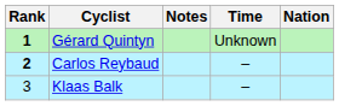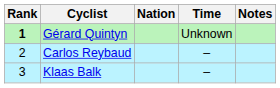 <table class="wikitable sortable" style="text-align:center">
 <tr>
 <th>Rank</th>
 <th>Cyclist</th>
+<th>Nation</th>
+<th>Time</th>
 <th>Notes</th>
-<th>Time</th>
-<th>Nation</th>
 </tr>
 <tr bgcolor=bbf3bb>
 <td><strong>1</strong></td>
 <td align=left data-sort-value="Quintyn, Gérard"><a href='#'>Gérard Quintyn</a></td>
+<td align=left></td>
+<td>Unknown</td>
 <td></td>
-<td>Unknown</td>
-<td align=left></td>
 </tr>
 <tr bgcolor=bbf3ff>
-<td><strong>2</strong></td>
+<td>2</td>
 <td align=left data-sort-value="Reybaud, Carlos"><a href='#'>Carlos Reybaud</a></td>
+<td align=left></td>
+<td>–</td>
 <td></td>
-<td>–</td>
-<td align=left></td>
 </tr>
 <tr bgcolor=bbf3ff>
 <td>3</td>
 <td align=left data-sort-value="Balk, Klaas"><a href='#'>Klaas Balk</a></td>
+<td align=left></td>
+<td>–</td>
 <td></td>
-<td>–</td>
-<td align=left></td>
 </tr>
 </table>
